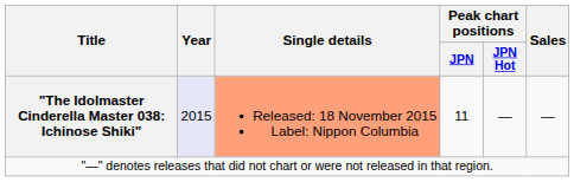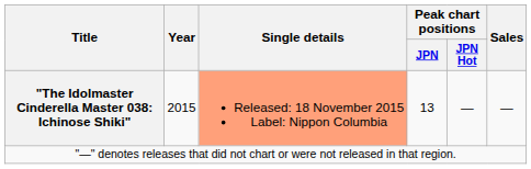 <table class="wikitable plainrowheaders" style="text-align:center;">
 <tr>
 <th scope="col" rowspan="2" style="width:12em;">Title</th>
 <th scope="col" rowspan="2">Year</th>
 <th scope="col" rowspan="2">Single details</th>
 <th scope="col" colspan="2">Peak chart positions</th>
 <th scope="col" rowspan="2">Sales</th>
 </tr>
 <tr>
 <th scope="col" style="width:3em;font-size:90%;"><a href='#'>JPN</a></th>
 <th scope="col" style="width:3em;font-size:90%;"><a href='#'>JPN<br>Hot</a></th>
 </tr>
 <tr>
 <th scope="row">"The Idolmaster Cinderella Master 038: Ichinose Shiki"</th>
-<td style="background: lavender;">2015</td>
+<td>2015</td>
 <td style="background: lightsalmon;"><br><ul><li>Released: 18 November 2015</li><li>Label: Nippon Columbia</li></ul></td>
-<td>11</td>
+<td>13</td>
 <td>—</td>
 <td>—</td>
 </tr>
 <tr>
 <td colspan="6" style="font-size:90%;">"—" denotes releases that did not chart or were not released in that region.</td>
 </tr>
 </table>
